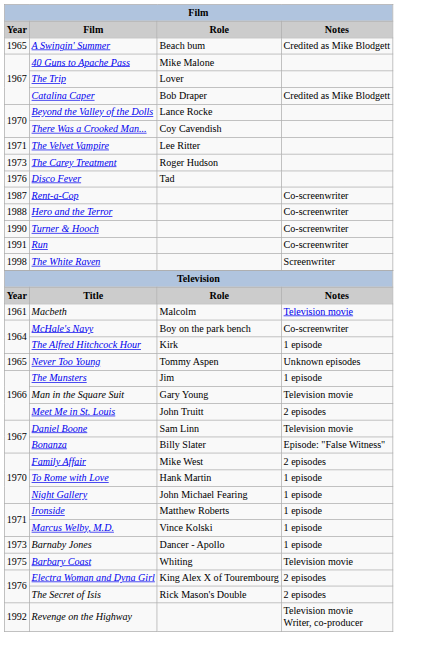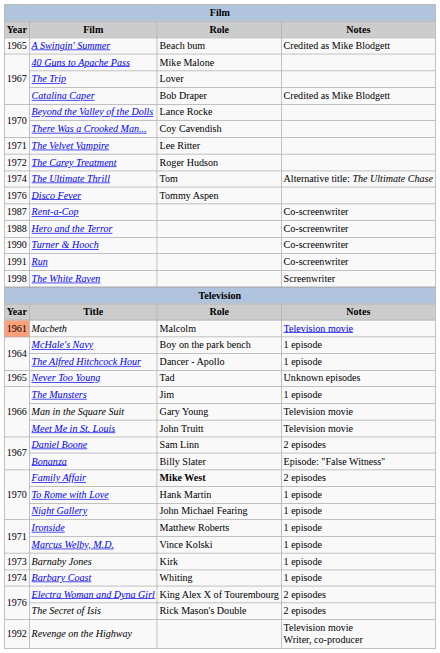 <table class="wikitable" style="font-size:90%;">
 <tr>
 <th colspan=4 style="background:#B0C4DE;">Film</th>
 </tr>
 <tr align="center">
 <th style="background: #CCCCCC;">Year</th>
 <th style="background: #CCCCCC;">Film</th>
 <th style="background: #CCCCCC;">Role</th>
 <th style="background: #CCCCCC;">Notes</th>
 </tr>
 <tr>
 <td>1965</td>
 <td><em><a href='#'>A Swingin' Summer</a></em></td>
 <td>Beach bum</td>
 <td>Credited as Mike Blodgett</td>
 </tr>
 <tr>
 <td rowspan="3">1967</td>
 <td><em><a href='#'>40 Guns to Apache Pass</a></em></td>
 <td>Mike Malone</td>
 <td></td>
 </tr>
 <tr>
 <td><em><a href='#'>The Trip</a></em></td>
 <td>Lover</td>
 <td></td>
 </tr>
 <tr>
 <td><em><a href='#'>Catalina Caper</a></em></td>
 <td>Bob Draper</td>
 <td>Credited as Mike Blodgett</td>
 </tr>
 <tr>
 <td rowspan="2">1970</td>
 <td><em><a href='#'>Beyond the Valley of the Dolls</a></em></td>
 <td>Lance Rocke</td>
 <td></td>
 </tr>
 <tr>
 <td><em><a href='#'>There Was a Crooked Man...</a></em></td>
 <td>Coy Cavendish</td>
 <td></td>
 </tr>
 <tr>
 <td>1971</td>
 <td><em><a href='#'>The Velvet Vampire</a></em></td>
 <td>Lee Ritter</td>
 <td></td>
 </tr>
 <tr>
-<td>1973</td>
+<td>1972</td>
 <td><em><a href='#'>The Carey Treatment</a></em></td>
 <td>Roger Hudson</td>
 <td></td>
 </tr>
 <tr>
+<td>1974</td>
+<td><em><a href='#'>The Ultimate Thrill</a></em></td>
+<td>Tom</td>
+<td>Alternative title: <em>The Ultimate Chase</em></td>
+</tr>
+<tr>
 <td>1976</td>
 <td><em><a href='#'>Disco Fever</a></em></td>
-<td>Tad</td>
+<td>Tommy Aspen</td>
 <td></td>
 </tr>
 <tr>
 <td>1987</td>
 <td><em><a href='#'>Rent-a-Cop</a></em></td>
 <td></td>
 <td>Co-screenwriter</td>
 </tr>
 <tr>
 <td>1988</td>
 <td><em><a href='#'>Hero and the Terror</a></em></td>
 <td></td>
 <td>Co-screenwriter</td>
 </tr>
 <tr>
 <td>1990</td>
 <td><em><a href='#'>Turner & Hooch</a></em></td>
 <td></td>
 <td>Co-screenwriter</td>
 </tr>
 <tr>
 <td>1991</td>
 <td><em><a href='#'>Run</a></em></td>
 <td></td>
 <td>Co-screenwriter</td>
 </tr>
 <tr>
 <td>1998</td>
 <td><em><a href='#'>The White Raven</a></em></td>
 <td></td>
 <td>Screenwriter</td>
 </tr>
 <tr>
 </tr>
 <tr align="center">
 <th colspan=4 style="background:#B0C4DE;">Television</th>
 </tr>
 <tr align="center">
 <th style="background: #CCCCCC;">Year</th>
 <th style="background: #CCCCCC;">Title</th>
 <th style="background: #CCCCCC;">Role</th>
 <th style="background: #CCCCCC;">Notes</th>
 </tr>
 <tr>
-<td>1961</td>
+<td style="background: lightsalmon;">1961</td>
 <td><em>Macbeth</em></td>
 <td>Malcolm</td>
 <td><a href='#'>Television movie</a></td>
 </tr>
 <tr>
 <td rowspan=2>1964</td>
 <td><em><a href='#'>McHale's Navy</a></em></td>
 <td>Boy on the park bench</td>
-<td>Co-screenwriter</td>
+<td>1 episode</td>
 </tr>
 <tr>
 <td><em><a href='#'>The Alfred Hitchcock Hour</a></em></td>
-<td>Kirk</td>
+<td>Dancer - Apollo</td>
 <td>1 episode</td>
 </tr>
 <tr>
 <td>1965</td>
 <td><em><a href='#'>Never Too Young</a></em></td>
-<td>Tommy Aspen</td>
+<td>Tad</td>
 <td>Unknown episodes</td>
 </tr>
 <tr>
 <td rowspan=3>1966</td>
 <td><em><a href='#'>The Munsters</a></em></td>
 <td>Jim</td>
 <td>1 episode</td>
 </tr>
 <tr>
 <td><em>Man in the Square Suit</em></td>
 <td>Gary Young</td>
 <td>Television movie</td>
 </tr>
 <tr>
 <td><em><a href='#'>Meet Me in St. Louis</a></em></td>
 <td>John Truitt</td>
-<td>2 episodes</td>
+<td>Television movie</td>
 </tr>
 <tr>
 <td rowspan=2>1967</td>
 <td><em><a href='#'>Daniel Boone</a></em></td>
 <td>Sam Linn</td>
-<td>Television movie</td>
+<td>2 episodes</td>
 </tr>
 <tr>
 <td><em><a href='#'>Bonanza</a></em></td>
 <td>Billy Slater</td>
 <td>Episode: "False Witness"</td>
 </tr>
 <tr>
 <td rowspan=3>1970</td>
 <td><em><a href='#'>Family Affair</a></em></td>
-<td>Mike West</td>
+<td><strong>Mike West</strong></td>
 <td>2 episodes</td>
 </tr>
 <tr>
 <td><em><a href='#'>To Rome with Love</a></em></td>
 <td>Hank Martin</td>
 <td>1 episode</td>
 </tr>
 <tr>
 <td><em><a href='#'>Night Gallery</a></em></td>
 <td>John Michael Fearing</td>
 <td>1 episode</td>
 </tr>
 <tr>
 <td rowspan=2>1971</td>
 <td><em><a href='#'>Ironside</a></em></td>
 <td>Matthew Roberts</td>
 <td>1 episode</td>
 </tr>
 <tr>
 <td><em><a href='#'>Marcus Welby, M.D.</a></em></td>
 <td>Vince Kolski</td>
 <td>1 episode</td>
 </tr>
 <tr>
 <td>1973</td>
 <td><em>Barnaby Jones</em></td>
-<td>Dancer - Apollo</td>
+<td>Kirk</td>
 <td>1 episode</td>
 </tr>
 <tr>
-<td>1975</td>
+<td>1974</td>
 <td><em><a href='#'>Barbary Coast</a></em></td>
 <td>Whiting</td>
-<td>Television movie</td>
+<td>1 episode</td>
 </tr>
 <tr>
 <td rowspan=2>1976</td>
 <td><em><a href='#'>Electra Woman and Dyna Girl</a></em></td>
 <td>King Alex X of Tourembourg</td>
 <td>2 episodes</td>
 </tr>
 <tr>
 <td><em>The Secret of Isis</em></td>
 <td>Rick Mason's Double</td>
 <td>2 episodes</td>
 </tr>
 <tr>
 <td>1992</td>
 <td><em>Revenge on the Highway</em></td>
 <td></td>
 <td>Television movie<br>Writer, co-producer</td>
 </tr>
 </table>
